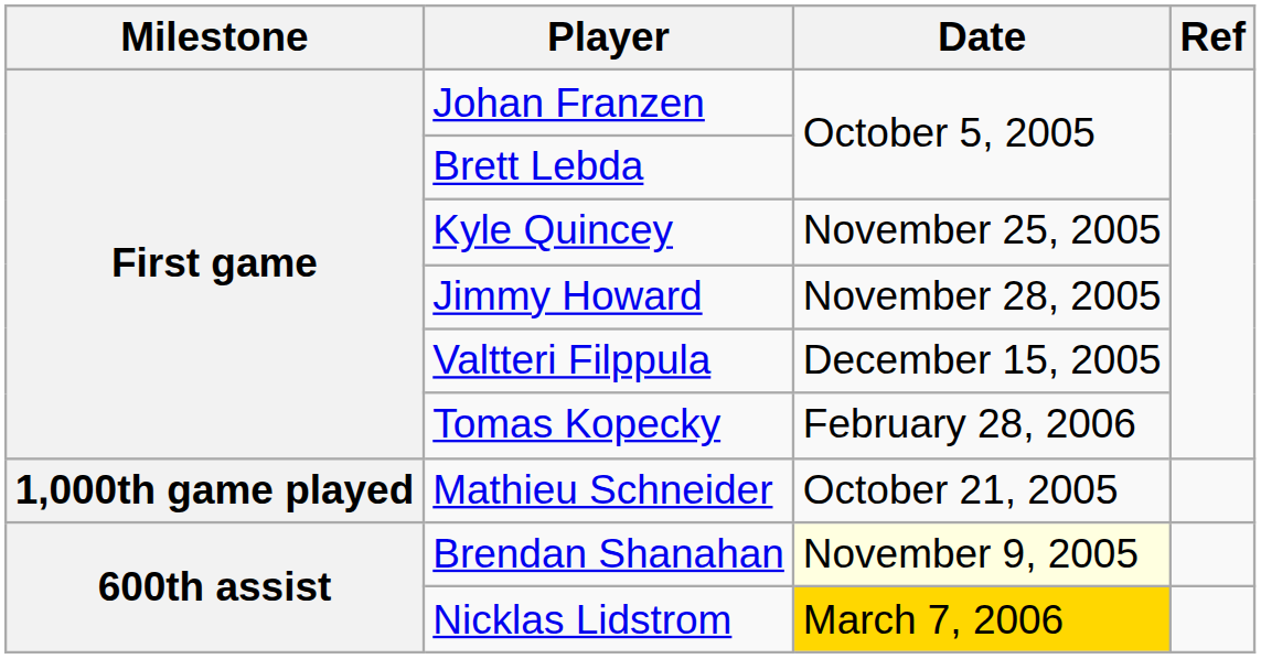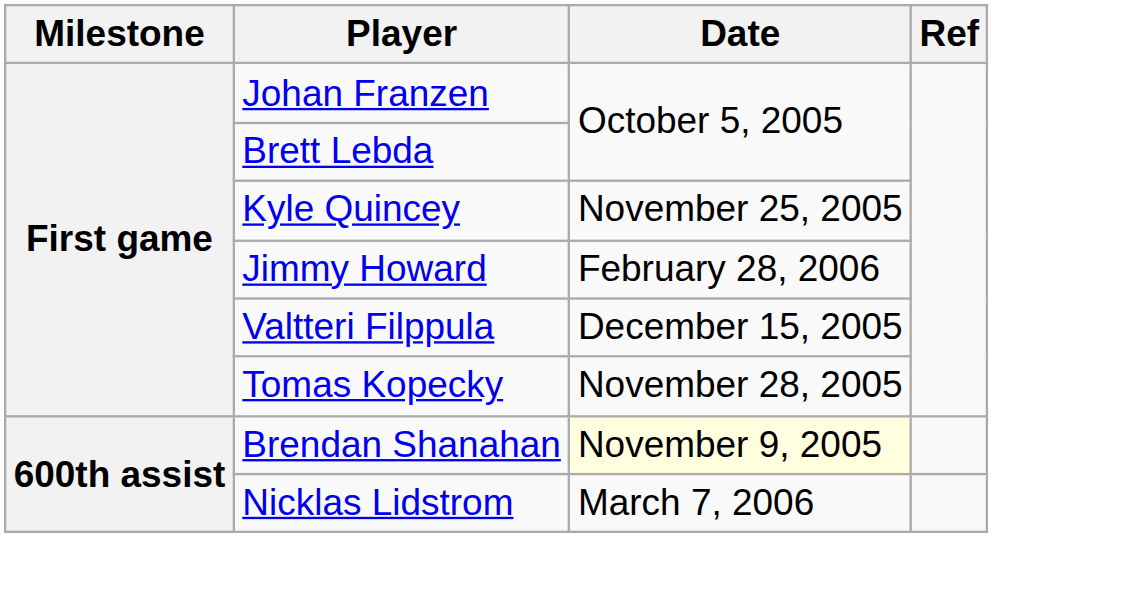 <table class="wikitable">
 <tr>
 <th scope="col">Milestone</th>
 <th scope="col">Player</th>
 <th scope="col">Date</th>
 <th scope="col">Ref</th>
 </tr>
 <tr>
 <th rowspan=6>First game</th>
 <td><a href='#'>Johan Franzen</a></td>
 <td rowspan=2>October 5, 2005</td>
 <td rowspan=6></td>
 </tr>
 <tr>
 <td><a href='#'>Brett Lebda</a></td>
 </tr>
 <tr>
 <td><a href='#'>Kyle Quincey</a></td>
 <td>November 25, 2005</td>
 </tr>
 <tr>
 <td><a href='#'>Jimmy Howard</a></td>
-<td>November 28, 2005</td>
+<td>February 28, 2006</td>
 </tr>
 <tr>
 <td><a href='#'>Valtteri Filppula</a></td>
 <td>December 15, 2005</td>
 </tr>
 <tr>
 <td><a href='#'>Tomas Kopecky</a></td>
-<td>February 28, 2006</td>
-</tr>
-<tr>
-<th>1,000th game played</th>
-<td><a href='#'>Mathieu Schneider</a></td>
-<td>October 21, 2005</td>
-<td></td>
+<td>November 28, 2005</td>
 </tr>
 <tr>
 <th rowspan=2>600th assist</th>
 <td><a href='#'>Brendan Shanahan</a></td>
 <td style="background: lightyellow;">November 9, 2005</td>
 <td></td>
 </tr>
 <tr>
 <td><a href='#'>Nicklas Lidstrom</a></td>
-<td style="background: gold;">March 7, 2006</td>
+<td>March 7, 2006</td>
 <td></td>
 </tr>
 </table>
